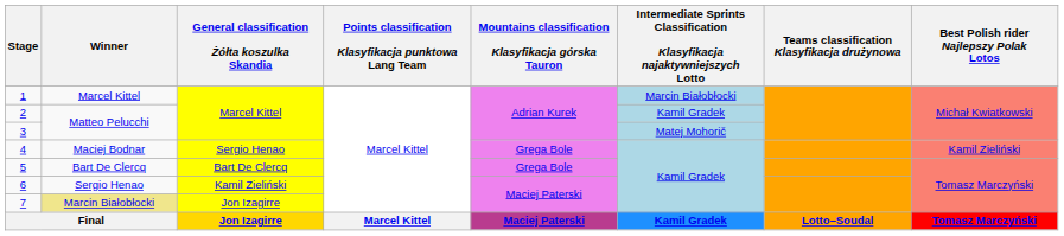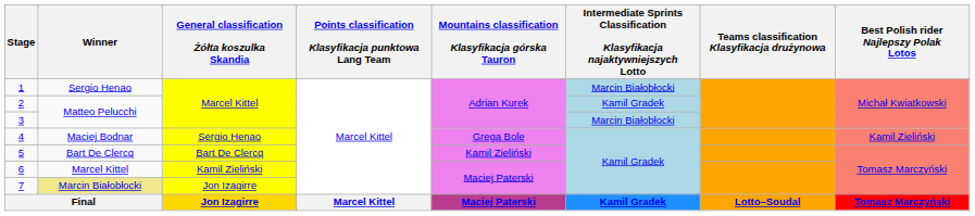 <table class="wikitable" style="text-align: center; font-size:smaller;">
 <tr style="background-color: #efefef;">
 <th width="1%">Stage</th>
 <th width="13%">Winner</th>
 <th width="14%"><a href='#'>General classification</a><br><br><em>Żółta koszulka</em><br><a href='#'>Skandia</a></th>
 <th width="14%"><a href='#'>Points classification</a><br><br><em>Klasyfikacja punktowa</em><br>Lang Team</th>
 <th width="14%"><a href='#'>Mountains classification</a><br><br><em>Klasyfikacja górska</em><br><a href='#'>Tauron</a></th>
 <th width="14%">Intermediate Sprints Classification<br><br><em>Klasyfikacja najaktywniejszych</em><br>Lotto</th>
 <th width="14%">Teams classification<br><em>Klasyfikacja drużynowa</em><br></th>
 <th width="14%">Best Polish rider<br><em>Najlepszy Polak</em><br><a href='#'>Lotos</a></th>
 </tr>
 <tr>
 <td><a href='#'>1</a></td>
-<td><a href='#'>Marcel Kittel</a></td>
+<td><a href='#'>Sergio Henao</a></td>
 <td style="background:yellow;" rowspan=3><a href='#'>Marcel Kittel</a></td>
 <td style="background:white;"  rowspan=7><a href='#'>Marcel Kittel</a></td>
 <td style="background:violet;" rowspan=3><a href='#'>Adrian Kurek</a></td>
 <td style="background:lightblue;"><a href='#'>Marcin Białobłocki</a></td>
 <td style="background:orange;" rowspan=3></td>
 <td style="background:salmon;" rowspan=3><a href='#'>Michał Kwiatkowski</a></td>
 </tr>
 <tr>
 <td><a href='#'>2</a></td>
 <td rowspan="2"><a href='#'>Matteo Pelucchi</a></td>
 <td style="background:lightblue;"><a href='#'>Kamil Gradek</a></td>
 </tr>
 <tr>
 <td><a href='#'>3</a></td>
-<td style="background:lightblue;"><a href='#'>Matej Mohorič</a></td>
+<td style="background:lightblue;"><a href='#'>Marcin Białobłocki</a></td>
 </tr>
 <tr>
 <td><a href='#'>4</a></td>
 <td><a href='#'>Maciej Bodnar</a></td>
 <td style="background:yellow;"><a href='#'>Sergio Henao</a></td>
 <td style="background:violet;"><a href='#'>Grega Bole</a></td>
 <td style="background:lightblue;" rowspan=4><a href='#'>Kamil Gradek</a></td>
 <td style="background:orange;"></td>
 <td style="background:salmon;"><a href='#'>Kamil Zieliński</a></td>
 </tr>
 <tr>
 <td><a href='#'>5</a></td>
 <td><a href='#'>Bart De Clercq</a></td>
 <td style="background:yellow;"><a href='#'>Bart De Clercq</a></td>
-<td style="background:violet;"><a href='#'>Grega Bole</a></td>
+<td style="background:violet;"><a href='#'>Kamil Zieliński</a></td>
 <td style="background:orange;"></td>
 <td style="background:salmon;" rowspan=3><a href='#'>Tomasz Marczyński</a></td>
 </tr>
 <tr>
 <td><a href='#'>6</a></td>
-<td><a href='#'>Sergio Henao</a></td>
+<td><a href='#'>Marcel Kittel</a></td>
 <td style="background:yellow;"><a href='#'>Kamil Zieliński</a></td>
 <td style="background:violet;" rowspan=2><a href='#'>Maciej Paterski</a></td>
 <td style="background:orange;" rowspan=2></td>
 </tr>
 <tr>
 <td><a href='#'>7</a></td>
 <td style="background: khaki;"><a href='#'>Marcin Białobłocki</a></td>
 <td style="background:yellow;"><a href='#'>Jon Izagirre</a></td>
 </tr>
 <tr>
 <th colspan=2><strong>Final</strong></th>
 <th style="background:gold;"><a href='#'>Jon Izagirre</a></th>
 <th style="background:offwhite;"><a href='#'>Marcel Kittel</a></th>
 <th style="background:#B93B8F;"><a href='#'>Maciej Paterski</a></th>
 <th style="background:#1E90FF;"><a href='#'>Kamil Gradek</a></th>
 <th style="background:orange;"><a href='#'>Lotto–Soudal</a></th>
 <th style="background:red;"><a href='#'>Tomasz Marczyński</a></th>
 </tr>
 </table>
